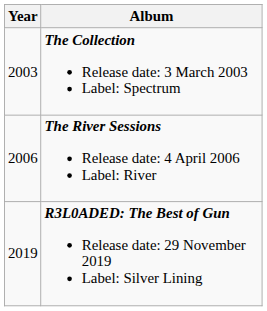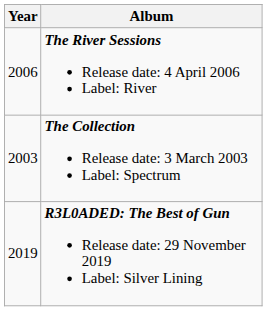 <table class="wikitable" style="text-align: center;">
 <tr>
 <th>Year</th>
 <th width="230">Album</th>
 </tr>
 <tr>
+<td>2006</td>
+<td align="left"><strong><em>The River Sessions</em></strong><br><ul><li>Release date: 4 April 2006</li><li>Label: River</li></ul></td>
+</tr>
+<tr>
 <td>2003</td>
 <td align="left"><strong><em>The Collection</em></strong><br><ul><li>Release date: 3 March 2003</li><li>Label: Spectrum</li></ul></td>
-</tr>
-<tr>
-<td>2006</td>
-<td align="left"><strong><em>The River Sessions</em></strong><br><ul><li>Release date: 4 April 2006</li><li>Label: River</li></ul></td>
 </tr>
 <tr>
 <td>2019</td>
 <td align="left"><strong><em>R3L0ADED: The Best of Gun</em></strong><br><ul><li>Release date: 29 November 2019</li><li>Label: Silver Lining</li></ul></td>
 </tr>
 </table>
